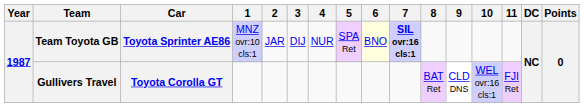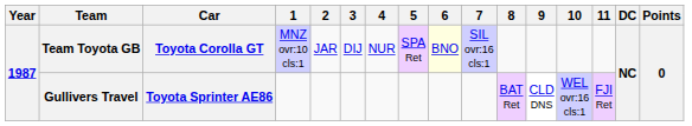 <table class="wikitable" style="text-align:center; font-size:95%">
 <tr>
 <th>Year</th>
 <th>Team</th>
 <th>Car</th>
 <th>1</th>
 <th>2</th>
 <th>3</th>
 <th>4</th>
 <th>5</th>
 <th>6</th>
 <th>7</th>
 <th>8</th>
 <th>9</th>
 <th>10</th>
 <th>11</th>
 <th>DC</th>
 <th>Points</th>
 </tr>
 <tr>
 <th rowspan=2><a href='#'>1987</a></th>
 <th> Team Toyota GB</th>
-<th><a href='#'>Toyota Sprinter AE86</a></th>
+<th><a href='#'>Toyota Corolla GT</a></th>
 <td style="background:#cfcfff;"><a href='#'>MNZ</a><br><small>ovr:10<br>cls:1</small></td>
 <td><a href='#'>JAR</a></td>
 <td><a href='#'>DIJ</a></td>
 <td><a href='#'>NUR</a></td>
 <td style="background:#efcfff;"><a href='#'>SPA</a><br><small>Ret</small></td>
 <td style="background: lightyellow;"><a href='#'>BNO</a></td>
-<td style="background:#cfcfff;"><strong><a href='#'>SIL</a><br><small>ovr:16<br>cls:1</small></strong></td>
+<td style="background:#cfcfff;"><a href='#'>SIL</a><br><small>ovr:16<br>cls:1</small></td>
 <td></td>
 <td></td>
 <td></td>
 <td></td>
 <th rowspan=2>NC</th>
 <th rowspan=2>0</th>
 </tr>
 <tr>
 <th> Gullivers Travel</th>
-<th><a href='#'>Toyota Corolla GT</a></th>
+<th><a href='#'>Toyota Sprinter AE86</a></th>
 <td></td>
 <td></td>
 <td></td>
 <td></td>
 <td></td>
 <td></td>
 <td></td>
 <td style="background:#efcfff;"><a href='#'>BAT</a><br><small>Ret</small></td>
 <td style="background:#ffffff;"><a href='#'>CLD</a><br><small>DNS</small></td>
 <td style="background:#cfcfff;"><a href='#'>WEL</a><br><small>ovr:16<br>cls:1</small></td>
 <td style="background:#efcfff;"><a href='#'>FJI</a><br><small>Ret</small></td>
 </tr>
 </table>
